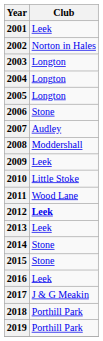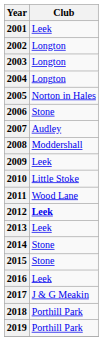 <table class="wikitable" style="font-size:85%">
 <tr>
 <th>Year</th>
 <th>Club</th>
 </tr>
 <tr>
 <th scope="row">2001</th>
 <td><a href='#'>Leek</a></td>
 </tr>
 <tr>
 <th scope="row">2002</th>
-<td><a href='#'>Norton in Hales</a></td>
+<td><a href='#'>Longton</a></td>
 </tr>
 <tr>
 <th scope="row">2003</th>
 <td><a href='#'>Longton</a></td>
 </tr>
 <tr>
 <th scope="row">2004</th>
 <td><a href='#'>Longton</a></td>
 </tr>
 <tr>
 <th scope="row">2005</th>
-<td><a href='#'>Longton</a></td>
+<td><a href='#'>Norton in Hales</a></td>
 </tr>
 <tr>
 <th scope="row">2006</th>
 <td><a href='#'>Stone</a></td>
 </tr>
 <tr>
 <th scope="row">2007</th>
 <td><a href='#'>Audley</a></td>
 </tr>
 <tr>
 <th scope="row">2008</th>
 <td><a href='#'>Moddershall</a></td>
 </tr>
 <tr>
 <th scope="row">2009</th>
 <td><a href='#'>Leek</a></td>
 </tr>
 <tr>
 <th scope="row">2010</th>
 <td><a href='#'>Little Stoke</a></td>
 </tr>
 <tr>
 <th scope="row">2011</th>
 <td><a href='#'>Wood Lane</a></td>
 </tr>
 <tr>
 <th scope="row">2012</th>
 <td><strong><a href='#'>Leek</a></strong></td>
 </tr>
 <tr>
 <th scope="row">2013</th>
 <td><a href='#'>Leek</a></td>
 </tr>
 <tr>
 <th scope="row">2014</th>
 <td><a href='#'>Stone</a></td>
 </tr>
 <tr>
 <th scope="row">2015</th>
 <td><a href='#'>Stone</a></td>
 </tr>
 <tr>
 <th scope="row">2016</th>
 <td><a href='#'>Leek</a></td>
 </tr>
 <tr>
 <th scope="row">2017</th>
 <td><a href='#'>J & G Meakin</a></td>
 </tr>
 <tr>
 <th scope="row">2018</th>
 <td><a href='#'>Porthill Park</a></td>
 </tr>
 <tr>
 <th scope="row">2019</th>
 <td><a href='#'>Porthill Park</a></td>
 </tr>
 <tr>
 </tr>
 </table>
